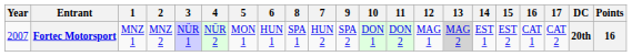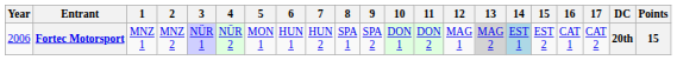 <table class="wikitable" style="text-align:center; font-size:85%">
 <tr>
 <th>Year</th>
 <th>Entrant</th>
 <th>1</th>
 <th>2</th>
 <th>3</th>
 <th>4</th>
 <th>5</th>
 <th>6</th>
+<th>7</th>
 <th>8</th>
-<th>7</th>
 <th>9</th>
 <th>10</th>
 <th>11</th>
 <th>12</th>
 <th>13</th>
 <th>14</th>
 <th>15</th>
 <th>16</th>
 <th>17</th>
 <th>DC</th>
 <th>Points</th>
 </tr>
 <tr>
-<td><a href='#'>2007</a></td>
+<td><a href='#'>2006</a></td>
 <th nowrap><a href='#'>Fortec Motorsport</a></th>
 <td><a href='#'>MNZ<br>1</a></td>
 <td><a href='#'>MNZ<br>2</a></td>
 <td style="background:#CFCFFF;"><a href='#'>NÜR<br>1</a><br></td>
 <td style="background:#DFFFDF;"><a href='#'>NÜR<br>2</a><br></td>
 <td><a href='#'>MON<br>1</a></td>
 <td><a href='#'>HUN<br>1</a></td>
+<td><a href='#'>HUN<br>2</a></td>
 <td><a href='#'>SPA<br>1</a></td>
-<td><a href='#'>HUN<br>2</a></td>
 <td><a href='#'>SPA<br>2</a></td>
 <td style="background:#DFFFDF;"><a href='#'>DON<br>1</a><br></td>
 <td style="background:#DFFFDF;"><a href='#'>DON<br>2</a><br></td>
 <td><a href='#'>MAG<br>1</a></td>
 <td style="background: lightgrey;"><a href='#'>MAG<br>2</a></td>
-<td><a href='#'>EST<br>1</a></td>
+<td style="background: lightblue;"><a href='#'>EST<br>1</a></td>
 <td><a href='#'>EST<br>2</a></td>
 <td><a href='#'>CAT<br>1</a></td>
 <td><a href='#'>CAT<br>2</a></td>
 <th>20th</th>
-<th>16</th>
+<th>15</th>
 </tr>
 </table>
